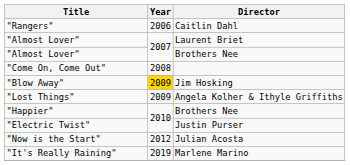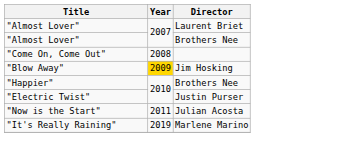 <table class="wikitable">
 <tr>
 <th scope="col" style="width:16em;">Title</th>
 <th>Year</th>
 <th>Director</th>
-</tr>
-<tr>
-<td scope="row">"Rangers"</td>
-<td>2006</td>
-<td>Caitlin Dahl</td>
 </tr>
 <tr>
 <td scope="row">"Almost Lover"</td>
 <td rowspan="2">2007</td>
 <td>Laurent Briet</td>
 </tr>
 <tr>
 <td scope="row">"Almost Lover" </td>
 <td>Brothers Nee</td>
 </tr>
 <tr>
 <td scope="row">"Come On, Come Out"</td>
 <td>2008</td>
 <td></td>
 </tr>
 <tr>
 <td scope="row">"Blow Away"</td>
 <td style="background: gold;">2009</td>
 <td>Jim Hosking</td>
 </tr>
 <tr>
-<td>"Lost Things"</td>
-<td>2009</td>
-<td>Angela Kolher & Ithyle Griffiths<br></td>
-</tr>
-<tr>
 <td scope="row">"Happier"</td>
 <td rowspan="2">2010</td>
 <td>Brothers Nee</td>
 </tr>
 <tr>
 <td scope="row">"Electric Twist"</td>
 <td>Justin Purser</td>
 </tr>
 <tr>
 <td scope="row">"Now is the Start"</td>
-<td>2012</td>
+<td>2011</td>
 <td>Julian Acosta</td>
 </tr>
 <tr>
 <td>"It's Really Raining"</td>
 <td>2019</td>
 <td>Marlene Marino</td>
 </tr>
 <tr>
 </tr>
 </table>
